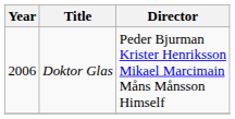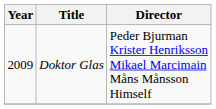 <table class="wikitable">
 <tr>
 <th>Year</th>
 <th>Title</th>
 <th>Director</th>
 </tr>
 <tr>
-<td>2006</td>
+<td>2009</td>
 <td><em>Doktor Glas</em></td>
 <td>Peder Bjurman<br><a href='#'>Krister Henriksson</a><br><a href='#'>Mikael Marcimain</a><br>Måns Månsson<br>Himself</td>
 </tr>
 <tr>
 </tr>
 </table>
